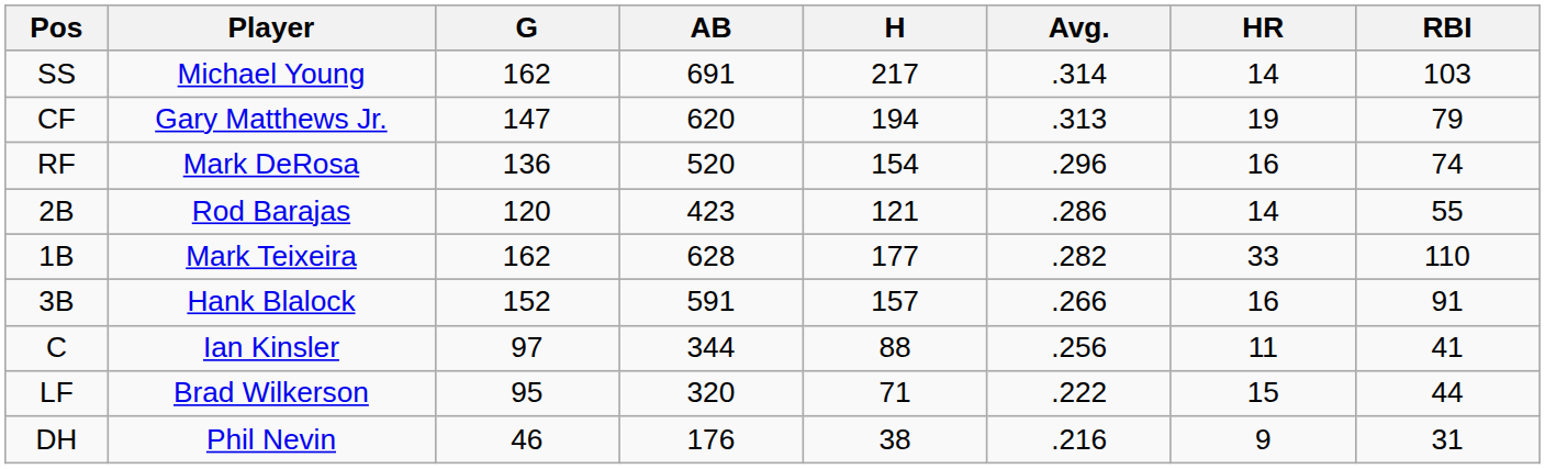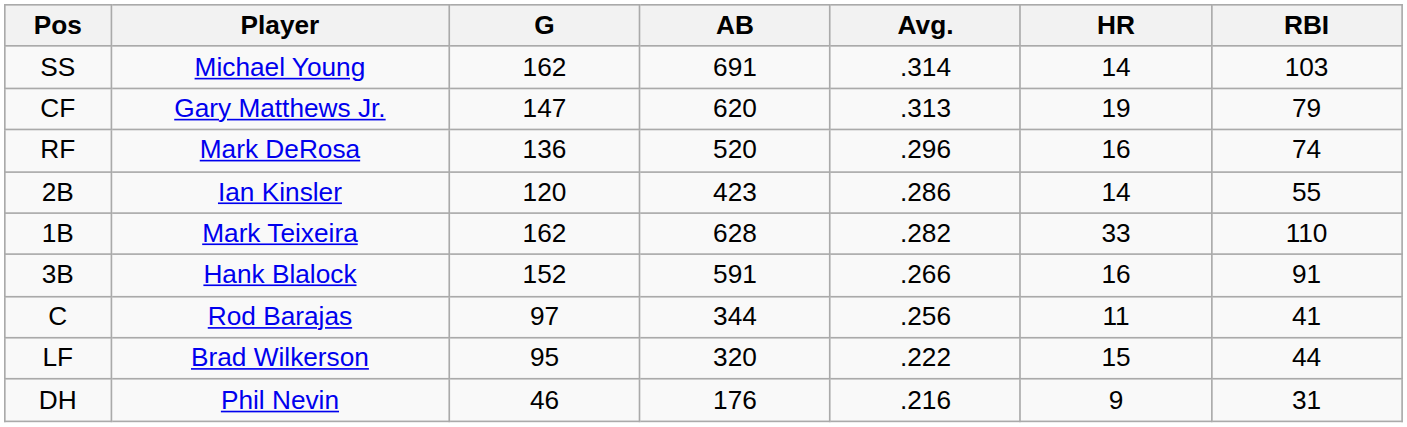 <table class="wikitable sortable">
 <tr>
 <th bgcolor="#DDDDFF" width="5%">Pos</th>
 <th bgcolor="#DDDDFF" width="16%">Player</th>
 <th bgcolor="#DDDDFF" width="9%">G</th>
 <th bgcolor="#DDDDFF" width="9%">AB</th>
-<th bgcolor="#DDDDFF" width="9%">H</th>
 <th bgcolor="#DDDDFF" width="9%">Avg.</th>
 <th bgcolor="#DDDDFF" width="9%">HR</th>
 <th bgcolor="#DDDDFF" width="9%">RBI</th>
 </tr>
 <tr align="center">
 <td>SS</td>
 <td><a href='#'>Michael Young</a></td>
 <td>162</td>
 <td>691</td>
-<td>217</td>
 <td>.314</td>
 <td>14</td>
 <td>103</td>
 </tr>
 <tr align="center">
 <td>CF</td>
 <td><a href='#'>Gary Matthews Jr.</a></td>
 <td>147</td>
 <td>620</td>
-<td>194</td>
 <td>.313</td>
 <td>19</td>
 <td>79</td>
 </tr>
 <tr align="center">
 <td>RF</td>
 <td><a href='#'>Mark DeRosa</a></td>
 <td>136</td>
 <td>520</td>
-<td>154</td>
 <td>.296</td>
 <td>16</td>
 <td>74</td>
 </tr>
 <tr align="center">
 <td>2B</td>
-<td><a href='#'>Rod Barajas</a></td>
+<td><a href='#'>Ian Kinsler</a></td>
 <td>120</td>
 <td>423</td>
-<td>121</td>
 <td>.286</td>
 <td>14</td>
 <td>55</td>
 </tr>
 <tr align=center>
 <td>1B</td>
 <td><a href='#'>Mark Teixeira</a></td>
 <td>162</td>
 <td>628</td>
-<td>177</td>
 <td>.282</td>
 <td>33</td>
 <td>110</td>
 </tr>
 <tr align="center">
 <td>3B</td>
 <td><a href='#'>Hank Blalock</a></td>
 <td>152</td>
 <td>591</td>
-<td>157</td>
 <td>.266</td>
 <td>16</td>
 <td>91</td>
 </tr>
 <tr align="center">
 <td>C</td>
-<td><a href='#'>Ian Kinsler</a></td>
+<td><a href='#'>Rod Barajas</a></td>
 <td>97</td>
 <td>344</td>
-<td>88</td>
 <td>.256</td>
 <td>11</td>
 <td>41</td>
 </tr>
 <tr align=center>
 <td>LF</td>
 <td><a href='#'>Brad Wilkerson</a></td>
 <td>95</td>
 <td>320</td>
-<td>71</td>
 <td>.222</td>
 <td>15</td>
 <td>44</td>
 </tr>
 <tr align=center>
 <td>DH</td>
 <td><a href='#'>Phil Nevin</a></td>
 <td>46</td>
 <td>176</td>
-<td>38</td>
 <td>.216</td>
 <td>9</td>
 <td>31</td>
 </tr>
 </table>
